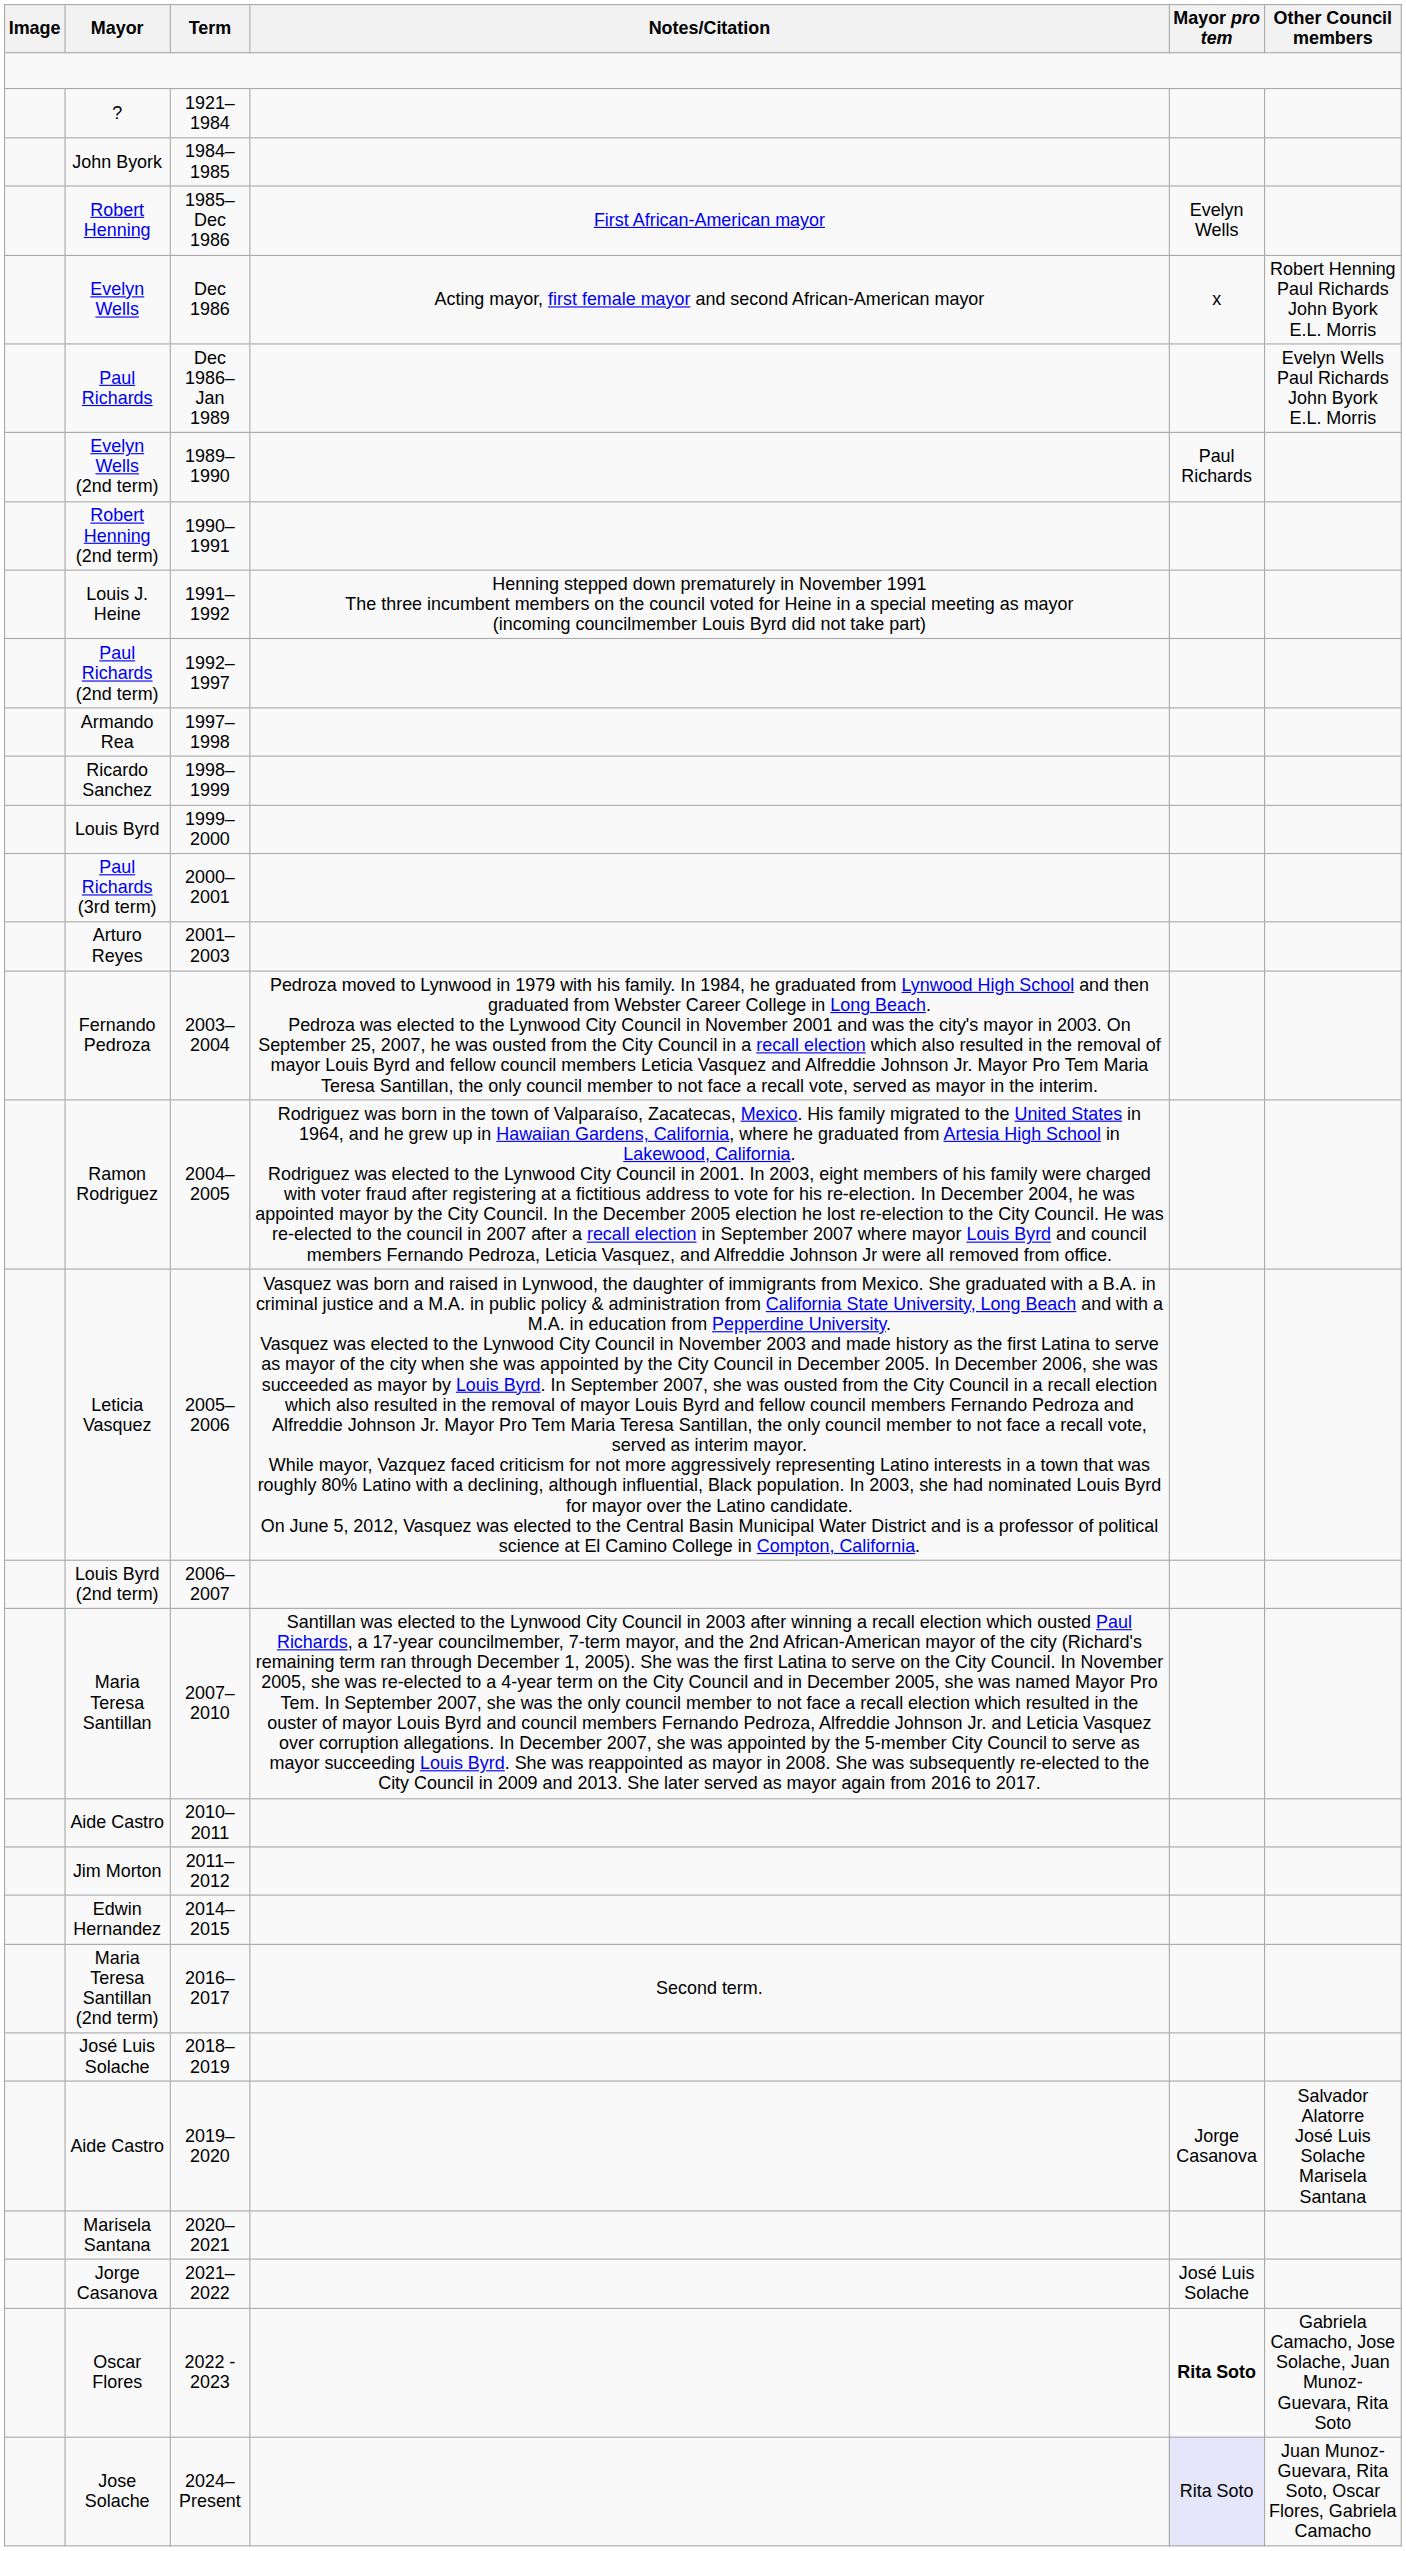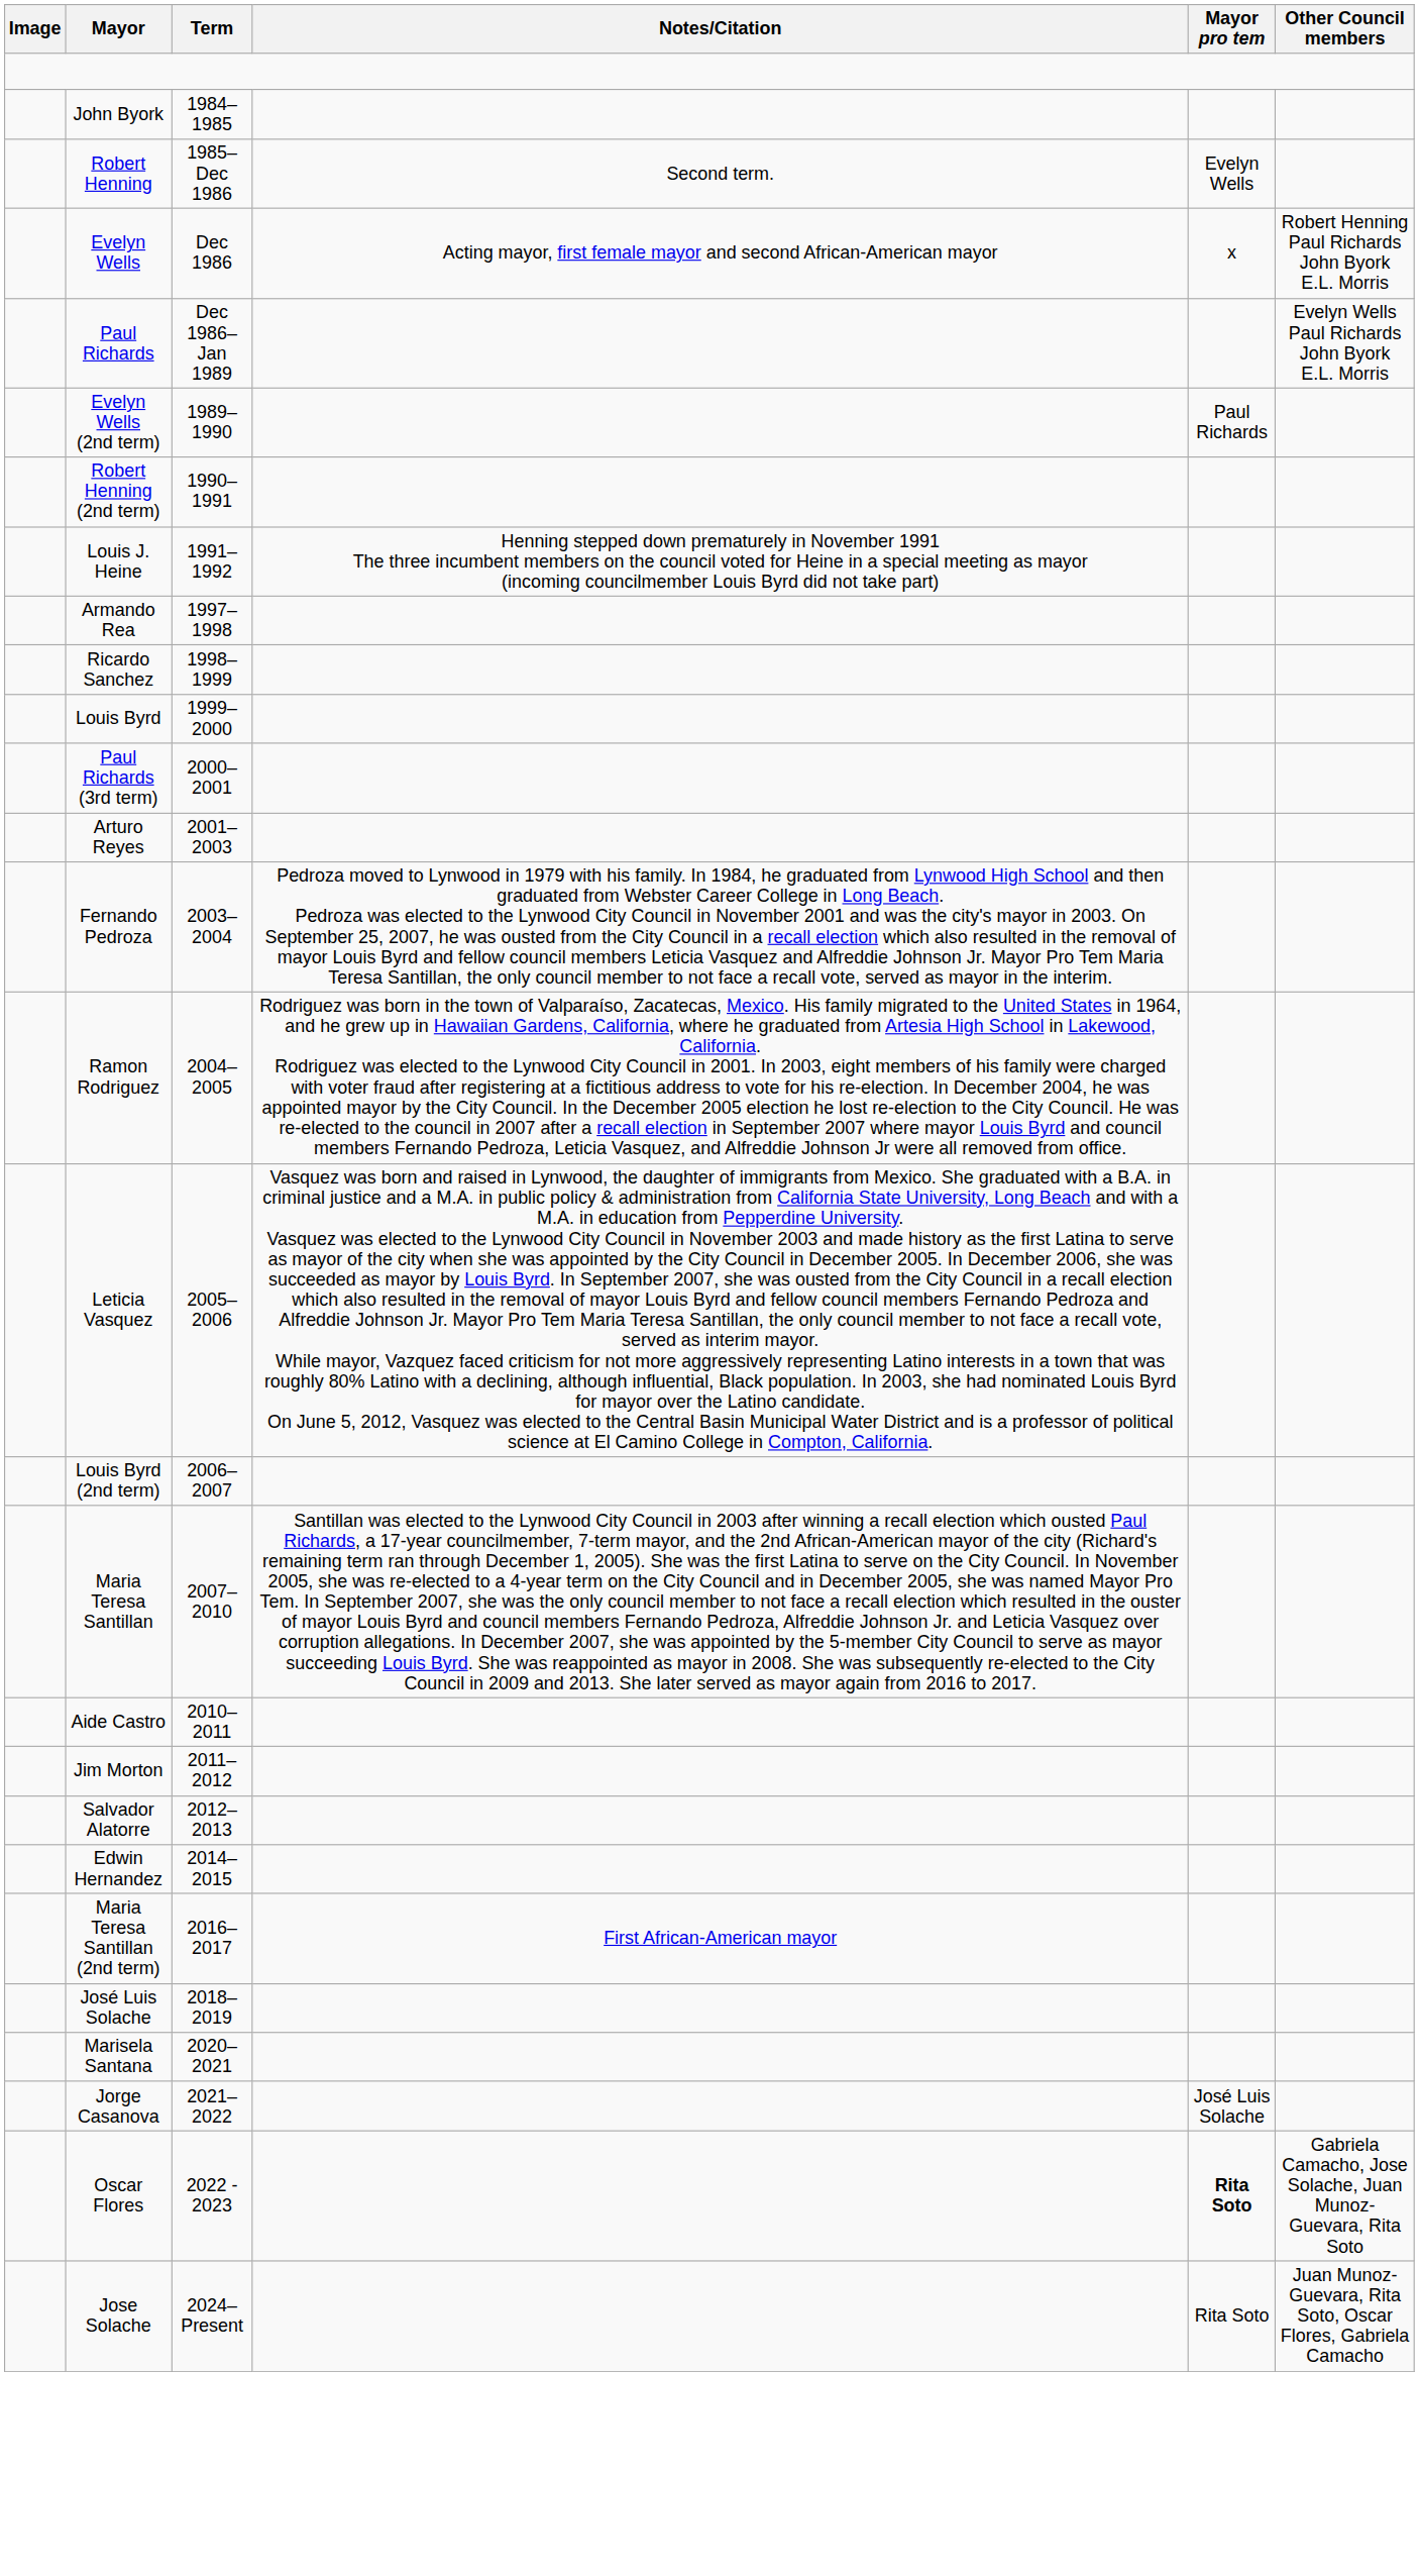 <table class="wikitable" style="text-align:center">
 <tr>
 <th>Image</th>
 <th>Mayor</th>
 <th>Term</th>
 <th>Notes/Citation</th>
 <th>Mayor <em>pro tem</em></th>
 <th>Other Council members</th>
 </tr>
 <tr style="height:2em">
 </tr>
 <tr>
 <td></td>
-<td>?</td>
-<td>1921–1984</td>
-<td></td>
-<td></td>
-<td></td>
-</tr>
-<tr>
-<td></td>
 <td>John Byork</td>
 <td>1984–1985</td>
 <td></td>
 <td></td>
 <td></td>
 </tr>
 <tr>
 <td></td>
 <td><a href='#'>Robert Henning</a></td>
 <td>1985–Dec 1986</td>
-<td><a href='#'>First African-American mayor</a></td>
+<td>Second term.</td>
 <td>Evelyn Wells</td>
 <td></td>
 </tr>
 <tr>
 <td></td>
 <td><a href='#'>Evelyn Wells</a></td>
 <td>Dec 1986</td>
 <td>Acting mayor, <a href='#'>first female mayor</a> and second African-American mayor</td>
 <td>x</td>
 <td>Robert Henning<br> Paul Richards<br> John Byork<br> E.L. Morris</td>
 </tr>
 <tr>
 <td></td>
 <td><a href='#'>Paul Richards</a></td>
 <td>Dec 1986–Jan 1989</td>
 <td></td>
 <td></td>
 <td>Evelyn Wells<br> Paul Richards<br> John Byork<br> E.L. Morris</td>
 </tr>
 <tr>
 <td></td>
 <td><a href='#'>Evelyn Wells</a><br> (2nd term)</td>
 <td>1989–1990</td>
 <td></td>
 <td>Paul Richards</td>
 <td></td>
 </tr>
 <tr>
 <td></td>
 <td><a href='#'>Robert Henning</a><br> (2nd term)</td>
 <td>1990–1991</td>
 <td></td>
 <td></td>
 <td></td>
 </tr>
 <tr>
 <td></td>
 <td>Louis J. Heine</td>
 <td>1991–1992</td>
 <td>Henning stepped down prematurely in November 1991<br> The three incumbent members on the council voted for Heine in a special meeting as mayor<br> (incoming councilmember Louis Byrd did not take part)</td>
-<td></td>
-<td></td>
-</tr>
-<tr>
-<td></td>
-<td><a href='#'>Paul Richards</a><br> (2nd term)</td>
-<td>1992–1997</td>
-<td></td>
 <td></td>
 <td></td>
 </tr>
 <tr>
 <td></td>
 <td>Armando Rea</td>
 <td>1997–1998</td>
 <td></td>
 <td></td>
 <td></td>
 </tr>
 <tr>
 <td></td>
 <td>Ricardo Sanchez</td>
 <td>1998–1999</td>
 <td></td>
 <td></td>
 <td></td>
 </tr>
 <tr>
 <td></td>
 <td>Louis Byrd</td>
 <td>1999–2000</td>
 <td></td>
 <td></td>
 <td></td>
 </tr>
 <tr>
 <td></td>
 <td><a href='#'>Paul Richards</a><br> (3rd term)</td>
 <td>2000–2001</td>
 <td></td>
 <td></td>
 <td></td>
 </tr>
 <tr>
 <td></td>
 <td>Arturo Reyes</td>
 <td>2001–2003</td>
 <td></td>
 <td></td>
 <td></td>
 </tr>
 <tr>
 <td></td>
 <td>Fernando Pedroza</td>
 <td>2003–2004</td>
 <td> Pedroza moved to Lynwood in 1979 with his family. In 1984, he graduated from <a href='#'>Lynwood High School</a> and then graduated from Webster Career College in <a href='#'>Long Beach</a>.<br>Pedroza was elected to the Lynwood City Council in November 2001 and was the city's mayor in 2003. On September 25, 2007, he was ousted from the City Council in a <a href='#'>recall election</a> which also resulted in the removal of mayor Louis Byrd and fellow council members Leticia Vasquez and Alfreddie Johnson Jr. Mayor Pro Tem Maria Teresa Santillan, the only council member to not face a recall vote, served as mayor in the interim.</td>
 <td></td>
 <td></td>
 </tr>
 <tr>
 <td></td>
 <td>Ramon Rodriguez</td>
 <td>2004–2005</td>
 <td>Rodriguez was born in the town of Valparaíso, Zacatecas, <a href='#'>Mexico</a>. His family migrated to the <a href='#'>United States</a> in 1964, and he grew up in <a href='#'>Hawaiian Gardens, California</a>, where he graduated from <a href='#'>Artesia High School</a> in <a href='#'>Lakewood, California</a>.<br>Rodriguez was elected to the Lynwood City Council in 2001. In 2003, eight members of his family were charged with voter fraud after registering at a fictitious address to vote for his re-election. In December 2004, he was appointed mayor by the City Council. In the December 2005 election he lost re-election to the City Council. He was re-elected to the council in 2007 after a <a href='#'>recall election</a> in September 2007 where mayor <a href='#'>Louis Byrd</a> and council members Fernando Pedroza, Leticia Vasquez, and Alfreddie Johnson Jr were all removed from office.</td>
 <td></td>
 <td></td>
 </tr>
 <tr>
 <td></td>
 <td>Leticia Vasquez</td>
 <td>2005–2006</td>
 <td>Vasquez was born and raised in Lynwood, the daughter of immigrants from Mexico.  She graduated with a B.A. in criminal justice and a M.A. in public policy & administration from <a href='#'>California State University, Long Beach</a> and with a M.A. in education from <a href='#'>Pepperdine University</a>.<br>Vasquez was elected to the Lynwood City Council in November 2003 and made history as the first Latina to serve as mayor of the city when she was appointed by the City Council in December 2005. In December 2006, she was succeeded as mayor by <a href='#'>Louis Byrd</a>. In September 2007, she was ousted from the City Council in a recall election which also resulted in the removal of mayor Louis Byrd and fellow council members Fernando Pedroza and Alfreddie Johnson Jr. Mayor Pro Tem Maria Teresa Santillan, the only council member to not face a recall vote, served as interim mayor.<br>While mayor, Vazquez faced criticism for not more aggressively representing Latino interests in a town that was roughly 80% Latino with a declining, although influential, Black population. In 2003, she had nominated Louis Byrd for mayor over the Latino candidate.<br>On June 5, 2012, Vasquez was elected to the Central Basin Municipal Water District and is a professor of political science at El Camino College in <a href='#'>Compton, California</a>.</td>
 <td></td>
 <td></td>
 </tr>
 <tr>
 <td></td>
 <td>Louis Byrd<br> (2nd term)</td>
 <td>2006–2007</td>
 <td></td>
 <td></td>
 <td></td>
 </tr>
 <tr>
 <td></td>
 <td>Maria Teresa Santillan</td>
 <td>2007–2010</td>
 <td>Santillan was elected to the Lynwood City Council in 2003 after winning a recall election which ousted <a href='#'>Paul Richards</a>, a 17-year councilmember, 7-term mayor, and the 2nd African-American mayor of the city (Richard's remaining term ran through December 1, 2005). She was the first Latina to serve on the City Council. In November 2005, she was re-elected to a 4-year term on the City Council and in December 2005, she was named Mayor Pro Tem. In September 2007, she was the only council member to not face a recall election which resulted in the ouster of mayor Louis Byrd and council members Fernando Pedroza, Alfreddie Johnson Jr. and Leticia Vasquez over corruption allegations. In December 2007, she was appointed by the 5-member City Council to serve as mayor succeeding <a href='#'>Louis Byrd</a>. She was reappointed as mayor in 2008. She was subsequently re-elected to the City Council in 2009 and 2013. She later served as mayor again from 2016 to 2017.</td>
 <td></td>
 <td></td>
 </tr>
 <tr>
 <td></td>
 <td>Aide Castro</td>
 <td>2010–2011</td>
 <td></td>
 <td></td>
 <td></td>
 </tr>
 <tr>
 <td></td>
 <td>Jim Morton</td>
 <td>2011–2012</td>
 <td></td>
 <td></td>
 <td></td>
 </tr>
 <tr>
 <td></td>
+<td>Salvador Alatorre</td>
+<td>2012–2013</td>
+<td></td>
+<td></td>
+<td></td>
+</tr>
+<tr>
+<td></td>
 <td>Edwin Hernandez</td>
 <td>2014–2015</td>
 <td></td>
 <td></td>
 <td></td>
 </tr>
 <tr>
 <td></td>
 <td>Maria Teresa Santillan<br> (2nd term)</td>
 <td>2016–2017</td>
-<td>Second term.</td>
+<td><a href='#'>First African-American mayor</a></td>
 <td></td>
 <td></td>
 </tr>
 <tr>
 <td></td>
 <td>José Luis Solache</td>
 <td>2018–2019</td>
 <td></td>
 <td></td>
 <td></td>
-</tr>
-<tr>
-<td></td>
-<td>Aide Castro</td>
-<td>2019–2020</td>
-<td></td>
-<td>Jorge Casanova</td>
-<td>Salvador Alatorre<br> José Luis Solache<br> Marisela Santana</td>
 </tr>
 <tr>
 <td></td>
 <td>Marisela Santana</td>
 <td>2020–2021</td>
 <td></td>
 <td></td>
 <td></td>
 </tr>
 <tr>
 <td></td>
 <td>Jorge Casanova</td>
 <td>2021–2022</td>
 <td></td>
 <td>José Luis Solache</td>
 <td></td>
 </tr>
 <tr>
 <td></td>
 <td>Oscar Flores</td>
 <td>2022 - 2023</td>
 <td></td>
 <td><strong>Rita Soto</strong></td>
 <td>Gabriela Camacho, Jose Solache, Juan Munoz-Guevara, Rita Soto</td>
 </tr>
 <tr>
 <td></td>
 <td>Jose Solache</td>
 <td>2024–Present</td>
 <td></td>
-<td style="background: lavender;">Rita Soto</td>
+<td>Rita Soto</td>
 <td>Juan Munoz-Guevara, Rita Soto, Oscar Flores, Gabriela Camacho</td>
 </tr>
 </table>
